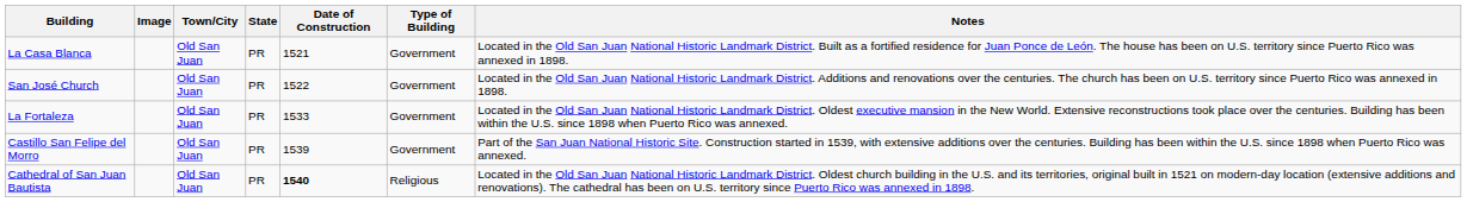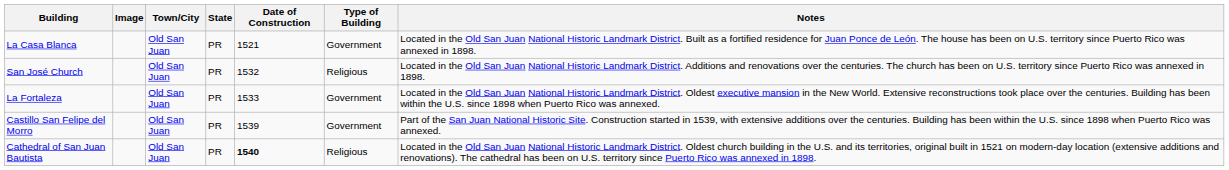 <table class="wikitable sortable">
 <tr>
 <th>Building</th>
 <th class="National Historic Landmark" scope="col">Image</th>
 <th>Town/City</th>
 <th>State</th>
 <th>Date of Construction</th>
 <th>Type of Building</th>
 <th class="Design" scope="col">Notes</th>
 </tr>
 <tr>
 <td><a href='#'>La Casa Blanca</a></td>
 <td></td>
 <td><a href='#'>Old San Juan</a></td>
 <td>PR</td>
 <td>1521</td>
 <td>Government</td>
 <td>Located in the <a href='#'>Old San Juan</a> <a href='#'>National Historic Landmark District</a>. Built as a fortified residence for <a href='#'>Juan Ponce de León</a>. The house has been on U.S. territory since Puerto Rico was annexed in 1898.</td>
 </tr>
 <tr>
 <td><a href='#'>San José Church</a></td>
 <td></td>
 <td><a href='#'>Old San Juan</a></td>
 <td>PR</td>
-<td>1522</td>
-<td>Government</td>
+<td>1532</td>
+<td>Religious</td>
 <td>Located in the <a href='#'>Old San Juan</a> <a href='#'>National Historic Landmark District</a>. Additions and renovations over the centuries. The church has been on U.S. territory since Puerto Rico was annexed in 1898.</td>
 </tr>
 <tr>
 <td><a href='#'>La Fortaleza</a></td>
 <td></td>
 <td><a href='#'>Old San Juan</a></td>
 <td>PR</td>
 <td>1533</td>
 <td>Government</td>
 <td>Located in the <a href='#'>Old San Juan</a> <a href='#'>National Historic Landmark District</a>. Oldest <a href='#'>executive mansion</a> in the New World. Extensive reconstructions took place over the centuries. Building has been within the U.S. since 1898 when Puerto Rico was annexed.</td>
 </tr>
 <tr>
 <td><a href='#'>Castillo San Felipe del Morro</a></td>
 <td></td>
 <td><a href='#'>Old San Juan</a></td>
 <td>PR</td>
 <td>1539</td>
 <td>Government</td>
 <td>Part of the <a href='#'>San Juan National Historic Site</a>. Construction started in 1539, with extensive additions over the centuries. Building has been within the U.S. since 1898 when Puerto Rico was annexed.</td>
 </tr>
 <tr>
 <td><a href='#'>Cathedral of San Juan Bautista</a></td>
 <td></td>
 <td><a href='#'>Old San Juan</a></td>
 <td>PR</td>
 <td><strong>1540</strong></td>
 <td>Religious</td>
 <td>Located in the <a href='#'>Old San Juan</a> <a href='#'>National Historic Landmark District</a>. Oldest church building in the U.S. and its territories, original built in 1521 on modern-day location (extensive additions and renovations). The cathedral has been on U.S. territory since <a href='#'>Puerto Rico was annexed in 1898</a>.</td>
 </tr>
 </table>
